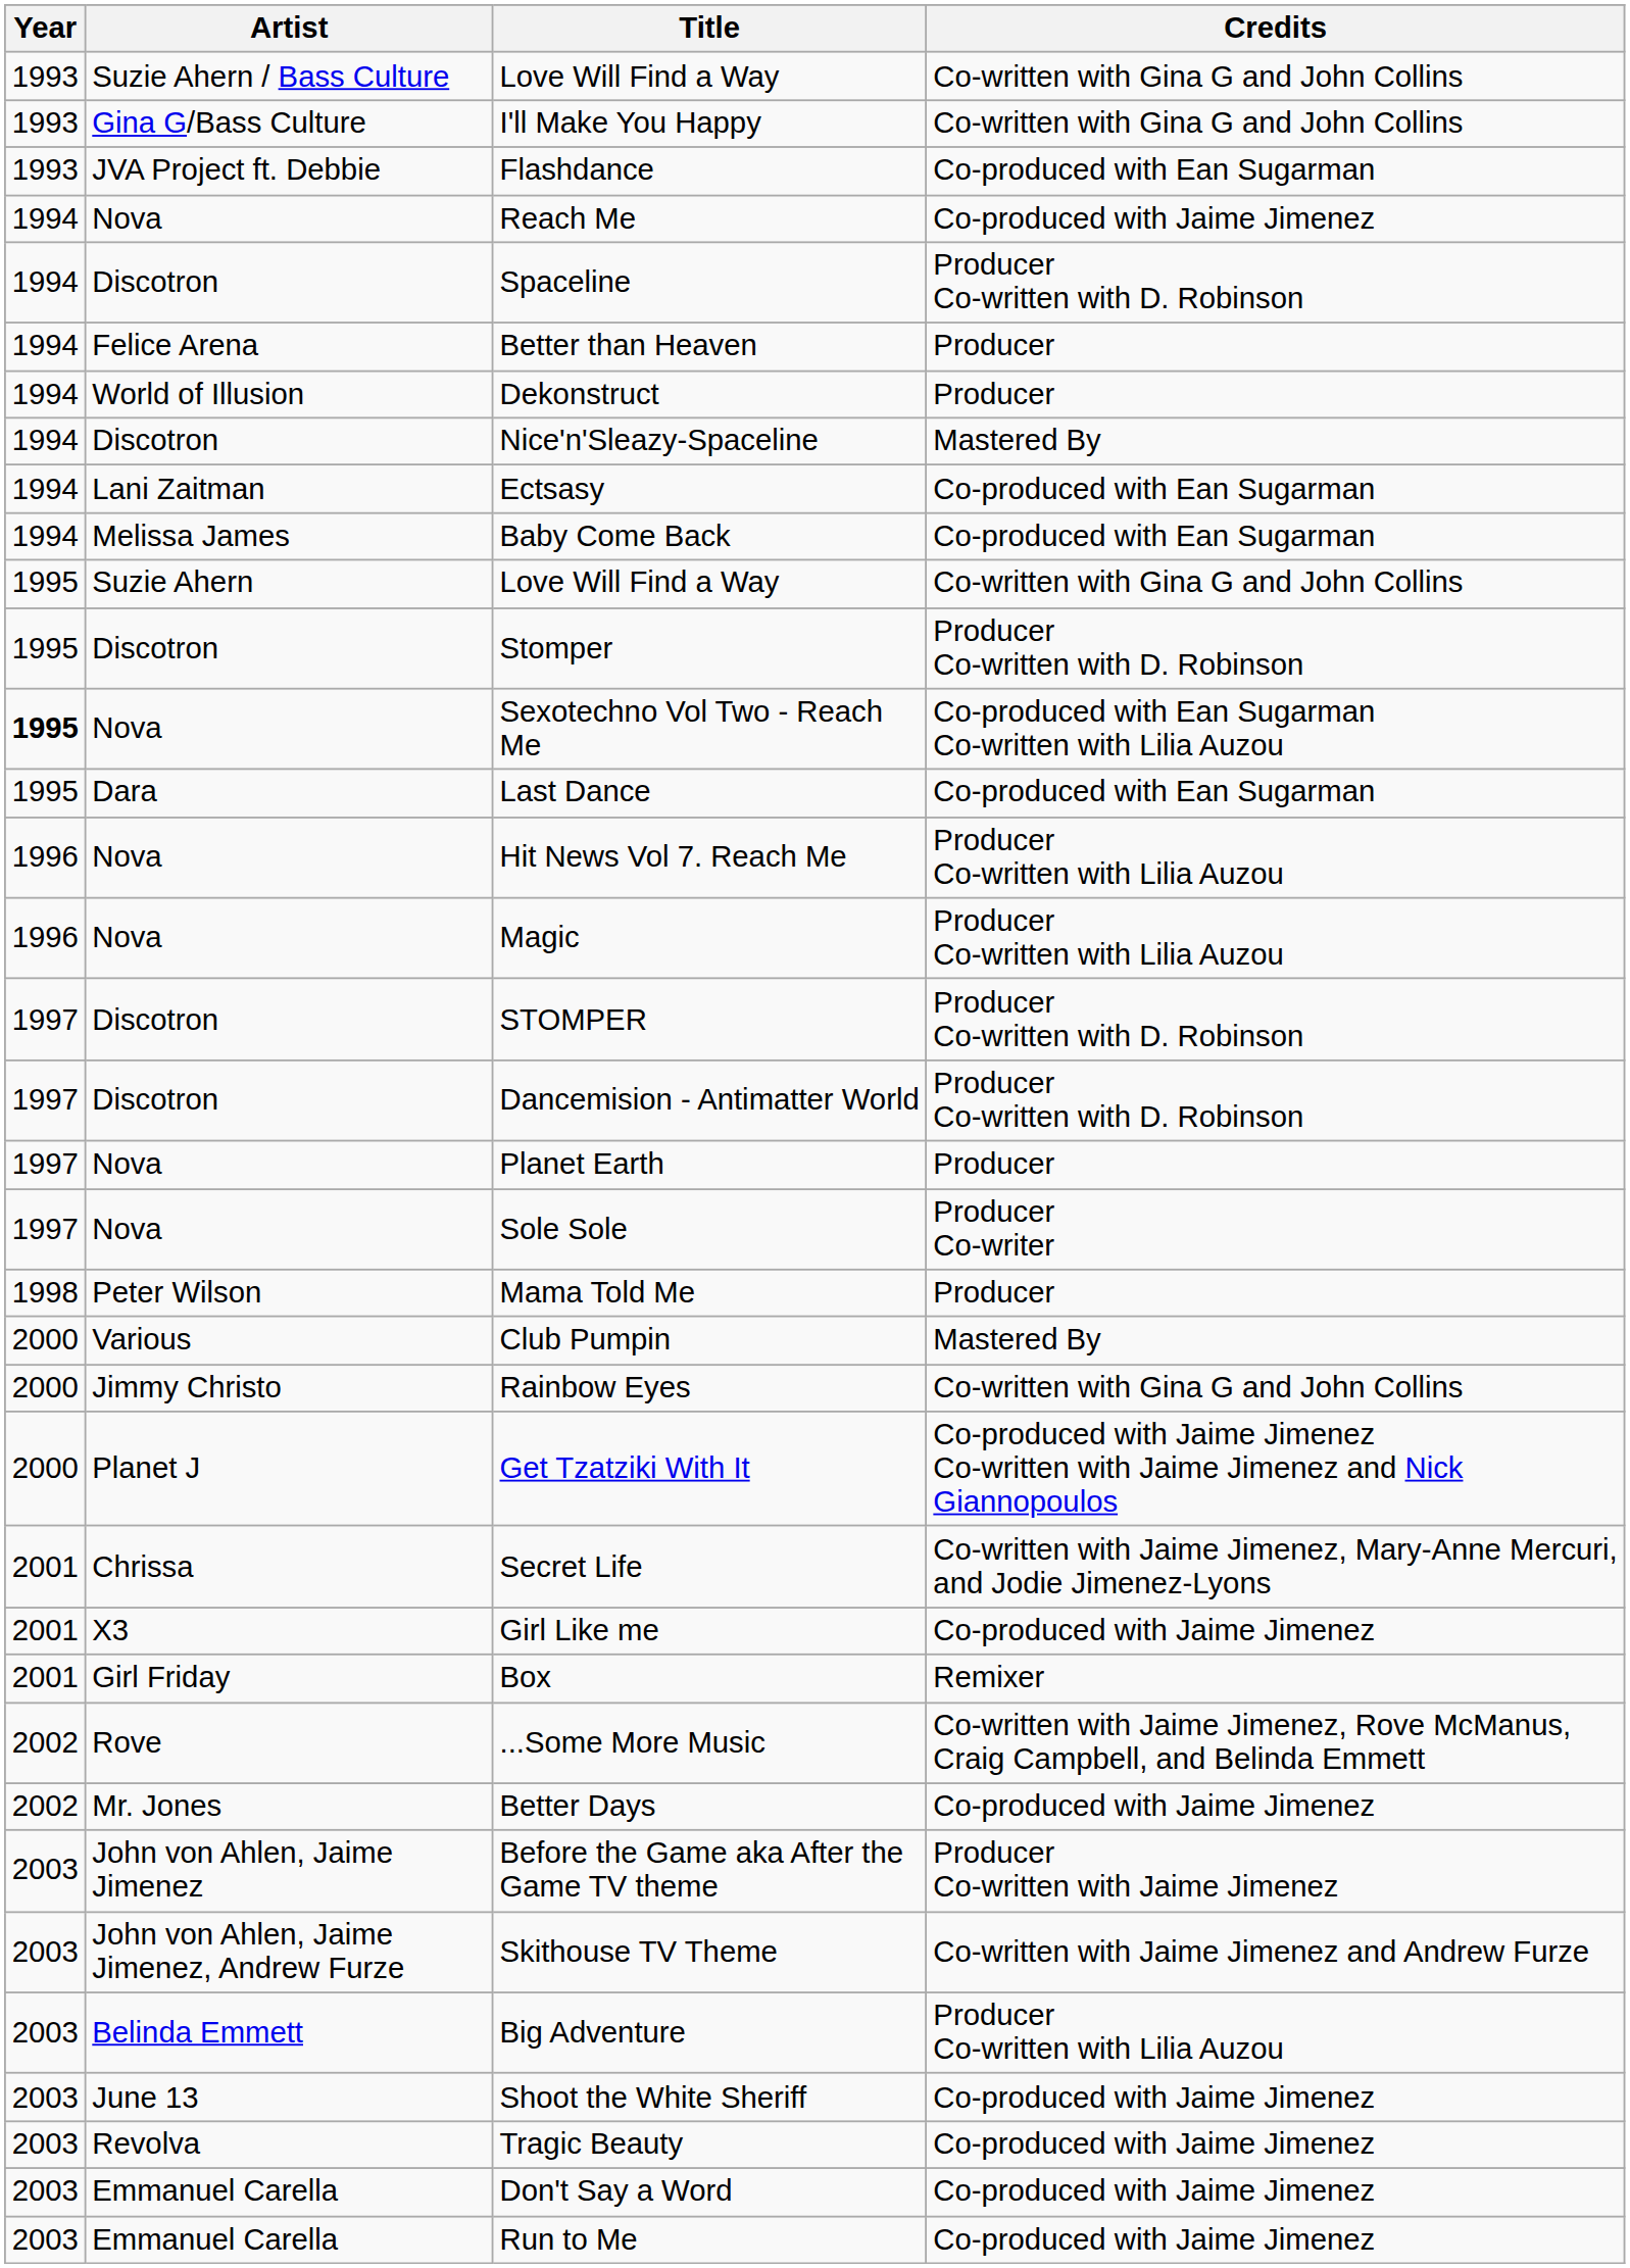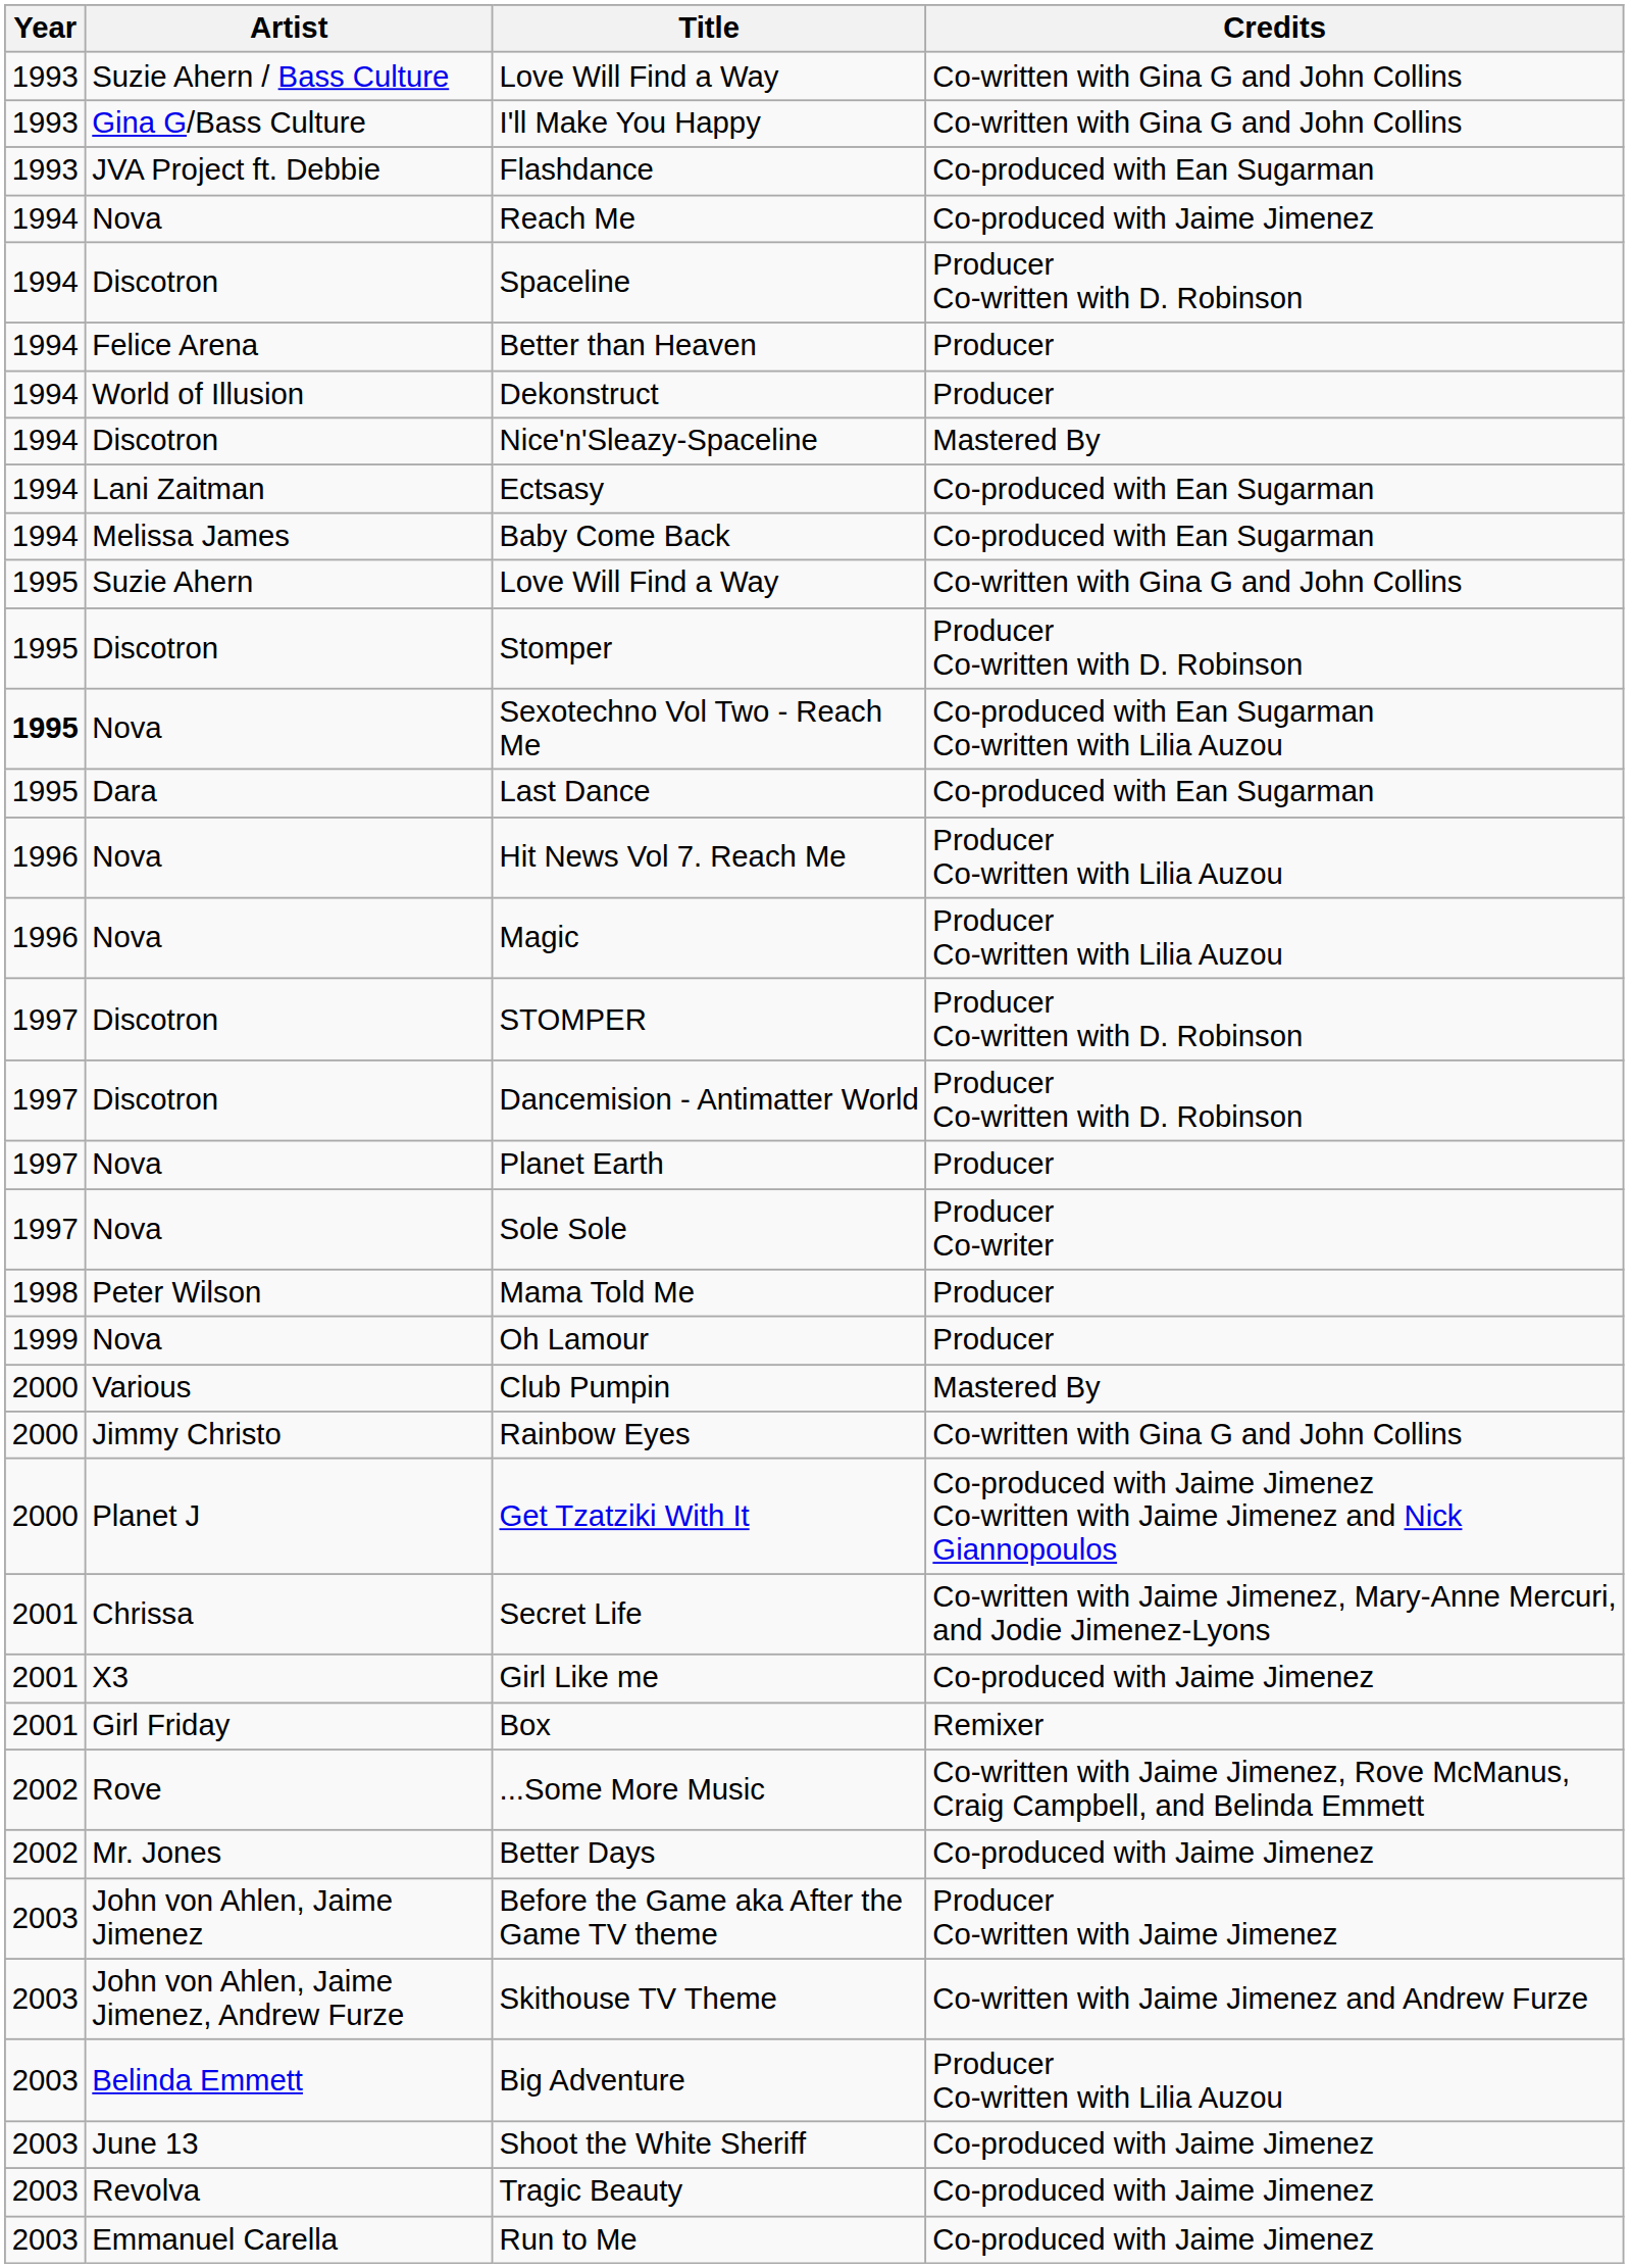 <table class="wikitable">
 <tr>
 <th>Year</th>
 <th>Artist</th>
 <th>Title</th>
 <th>Credits</th>
 </tr>
 <tr>
 <td>1993</td>
 <td>Suzie Ahern / <a href='#'>Bass Culture</a></td>
 <td>Love Will Find a Way</td>
 <td>Co-written with Gina G and John Collins</td>
 </tr>
 <tr>
 <td>1993</td>
 <td><a href='#'>Gina G</a>/Bass Culture</td>
 <td>I'll Make You Happy</td>
 <td>Co-written with Gina G and John Collins</td>
 </tr>
 <tr>
 <td>1993</td>
 <td>JVA Project ft. Debbie</td>
 <td>Flashdance</td>
 <td>Co-produced with Ean Sugarman</td>
 </tr>
 <tr>
 <td>1994</td>
 <td>Nova</td>
 <td>Reach Me</td>
 <td>Co-produced with Jaime Jimenez</td>
 </tr>
 <tr>
 <td>1994</td>
 <td>Discotron</td>
 <td>Spaceline</td>
 <td>Producer<br>Co-written with D. Robinson</td>
 </tr>
 <tr>
 <td>1994</td>
 <td>Felice Arena</td>
 <td>Better than Heaven</td>
 <td>Producer</td>
 </tr>
 <tr>
 <td>1994</td>
 <td>World of Illusion</td>
 <td>Dekonstruct</td>
 <td>Producer</td>
 </tr>
 <tr>
 <td>1994</td>
 <td>Discotron</td>
 <td>Nice'n'Sleazy-Spaceline</td>
 <td>Mastered By</td>
 </tr>
 <tr>
 <td>1994</td>
 <td>Lani Zaitman</td>
 <td>Ectsasy</td>
 <td>Co-produced with Ean Sugarman</td>
 </tr>
 <tr>
 <td>1994</td>
 <td>Melissa James</td>
 <td>Baby Come Back</td>
 <td>Co-produced with Ean Sugarman</td>
 </tr>
 <tr>
 <td>1995</td>
 <td>Suzie Ahern</td>
 <td>Love Will Find a Way</td>
 <td>Co-written with Gina G and John Collins</td>
 </tr>
 <tr>
 <td>1995</td>
 <td>Discotron</td>
 <td>Stomper</td>
 <td>Producer<br>Co-written with D. Robinson</td>
 </tr>
 <tr>
 <td><strong>1995</strong></td>
 <td>Nova</td>
 <td>Sexotechno Vol Two - Reach Me</td>
 <td>Co-produced with Ean Sugarman<br>Co-written with Lilia Auzou</td>
 </tr>
 <tr>
 <td>1995</td>
 <td>Dara</td>
 <td>Last Dance</td>
 <td>Co-produced with Ean Sugarman</td>
 </tr>
 <tr>
 <td>1996</td>
 <td>Nova</td>
 <td>Hit News Vol 7. Reach Me</td>
 <td>Producer<br>Co-written with Lilia Auzou</td>
 </tr>
 <tr>
 <td>1996</td>
 <td>Nova</td>
 <td>Magic</td>
 <td>Producer<br>Co-written with Lilia Auzou</td>
 </tr>
 <tr>
 <td>1997</td>
 <td>Discotron</td>
 <td>STOMPER</td>
 <td>Producer<br>Co-written with D. Robinson</td>
 </tr>
 <tr>
 <td>1997</td>
 <td>Discotron</td>
 <td>Dancemision - Antimatter World</td>
 <td>Producer<br>Co-written with D. Robinson</td>
 </tr>
 <tr>
 <td>1997</td>
 <td>Nova</td>
 <td>Planet Earth</td>
 <td>Producer</td>
 </tr>
 <tr>
 <td>1997</td>
 <td>Nova</td>
 <td>Sole Sole</td>
 <td>Producer<br>Co-writer</td>
 </tr>
 <tr>
 <td>1998</td>
 <td>Peter Wilson</td>
 <td>Mama Told Me</td>
 <td>Producer</td>
 </tr>
 <tr>
+<td>1999</td>
+<td>Nova</td>
+<td>Oh Lamour</td>
+<td>Producer</td>
+</tr>
+<tr>
 <td>2000</td>
 <td>Various</td>
 <td>Club Pumpin</td>
 <td>Mastered By</td>
 </tr>
 <tr>
 <td>2000</td>
 <td>Jimmy Christo</td>
 <td>Rainbow Eyes</td>
 <td>Co-written with Gina G and John Collins</td>
 </tr>
 <tr>
 <td>2000</td>
 <td>Planet J</td>
 <td><a href='#'>Get Tzatziki With It</a></td>
 <td>Co-produced with Jaime Jimenez<br>Co-written with Jaime Jimenez and <a href='#'>Nick Giannopoulos</a></td>
 </tr>
 <tr>
 <td>2001</td>
 <td>Chrissa</td>
 <td>Secret Life</td>
 <td>Co-written with Jaime Jimenez, Mary-Anne Mercuri, and Jodie Jimenez-Lyons</td>
 </tr>
 <tr>
 <td>2001</td>
 <td>X3</td>
 <td>Girl Like me</td>
 <td>Co-produced with Jaime Jimenez</td>
 </tr>
 <tr>
 <td>2001</td>
 <td>Girl Friday</td>
 <td>Box</td>
 <td>Remixer</td>
 </tr>
 <tr>
 <td>2002</td>
 <td>Rove</td>
 <td>...Some More Music</td>
 <td>Co-written with Jaime Jimenez, Rove McManus, Craig Campbell, and Belinda Emmett</td>
 </tr>
 <tr>
 <td>2002</td>
 <td>Mr. Jones</td>
 <td>Better Days</td>
 <td>Co-produced with Jaime Jimenez</td>
 </tr>
 <tr>
 <td>2003</td>
 <td>John von Ahlen, Jaime Jimenez</td>
 <td>Before the Game aka After the Game TV theme</td>
 <td>Producer<br>Co-written with Jaime Jimenez</td>
 </tr>
 <tr>
 <td>2003</td>
 <td>John von Ahlen, Jaime Jimenez, Andrew Furze</td>
 <td>Skithouse TV Theme</td>
 <td>Co-written with Jaime Jimenez and Andrew Furze</td>
 </tr>
 <tr>
 <td>2003</td>
 <td><a href='#'>Belinda Emmett</a></td>
 <td>Big Adventure</td>
 <td>Producer<br>Co-written with Lilia Auzou</td>
 </tr>
 <tr>
 <td>2003</td>
 <td>June 13</td>
 <td>Shoot the White Sheriff</td>
 <td>Co-produced with Jaime Jimenez</td>
 </tr>
 <tr>
 <td>2003</td>
 <td>Revolva</td>
 <td>Tragic Beauty</td>
 <td>Co-produced with Jaime Jimenez</td>
 </tr>
 <tr>
 <td>2003</td>
 <td>Emmanuel Carella</td>
-<td>Don't Say a Word</td>
-<td>Co-produced with Jaime Jimenez</td>
-</tr>
-<tr>
-<td>2003</td>
-<td>Emmanuel Carella</td>
 <td>Run to Me</td>
 <td>Co-produced with Jaime Jimenez</td>
 </tr>
 </table>
